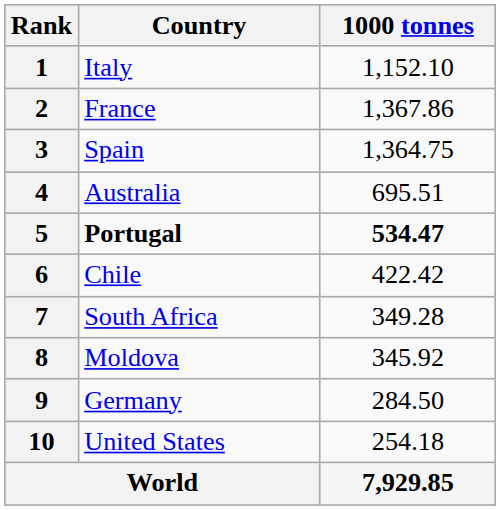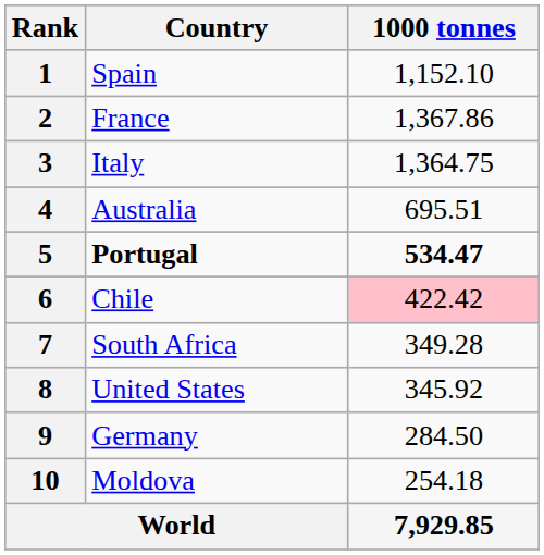 <table class="wikitable">
 <tr>
 <th>Rank</th>
 <th style="width:140px;">Country</th>
 <th style="width:100px;">1000 <a href='#'>tonnes</a></th>
 </tr>
 <tr>
 <th>1</th>
-<td> <a href='#'>Italy</a></td>
+<td> <a href='#'>Spain</a></td>
 <td style="text-align:center;">1,152.10</td>
 </tr>
 <tr>
 <th>2</th>
 <td> <a href='#'>France</a></td>
 <td style="text-align:center;">1,367.86</td>
 </tr>
 <tr>
 <th>3</th>
-<td> <a href='#'>Spain</a></td>
+<td> <a href='#'>Italy</a></td>
 <td style="text-align:center;">1,364.75</td>
 </tr>
 <tr>
 <th>4</th>
 <td> <a href='#'>Australia</a></td>
 <td style="text-align:center;">695.51</td>
 </tr>
 <tr>
 <th>5</th>
 <td> <strong>Portugal</strong></td>
 <td style="text-align:center;"><strong>534.47</strong></td>
 </tr>
 <tr>
 <th>6</th>
 <td> <a href='#'>Chile</a></td>
-<td style="text-align:center;">422.42</td>
+<td style="background: pink; text-align:center;">422.42</td>
 </tr>
 <tr>
 <th>7</th>
 <td> <a href='#'>South Africa</a></td>
 <td style="text-align:center;">349.28</td>
 </tr>
 <tr>
 <th>8</th>
-<td> <a href='#'>Moldova</a></td>
+<td> <a href='#'>United States</a></td>
 <td style="text-align:center;">345.92</td>
 </tr>
 <tr>
 <th>9</th>
 <td> <a href='#'>Germany</a></td>
 <td style="text-align:center;">284.50</td>
 </tr>
 <tr>
 <th>10</th>
-<td> <a href='#'>United States</a></td>
+<td> <a href='#'>Moldova</a></td>
 <td style="text-align:center;">254.18</td>
 </tr>
 <tr style="background:whitesmoke;">
 <th colspan=2>World</th>
 <td style="text-align:center;"><strong>7,929.85</strong></td>
 </tr>
 </table>
